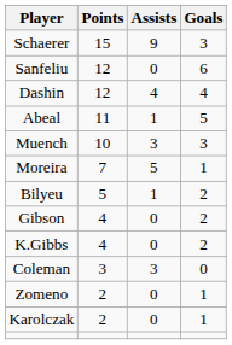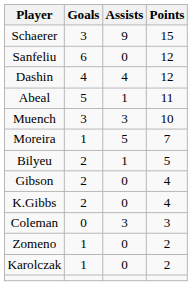 <table class="wikitable" style="text-align:center">
 <tr>
 <th>Player</th>
+<th>Goals</th>
+<th>Assists</th>
 <th>Points</th>
-<th>Assists</th>
-<th>Goals</th>
 </tr>
 <tr>
 <td>Schaerer</td>
+<td>3</td>
+<td>9</td>
 <td>15</td>
-<td>9</td>
-<td>3</td>
 </tr>
 <tr>
 <td>Sanfeliu</td>
+<td>6</td>
+<td>0</td>
 <td>12</td>
-<td>0</td>
-<td>6</td>
 </tr>
 <tr>
 <td>Dashin</td>
-<td>12</td>
 <td>4</td>
 <td>4</td>
+<td>12</td>
 </tr>
 <tr>
 <td>Abeal</td>
+<td>5</td>
+<td>1</td>
 <td>11</td>
+</tr>
+<tr>
+<td>Muench</td>
+<td>3</td>
+<td>3</td>
+<td>10</td>
+</tr>
+<tr>
+<td>Moreira</td>
+<td>1</td>
+<td>5</td>
+<td>7</td>
+</tr>
+<tr>
+<td>Bilyeu</td>
+<td>2</td>
 <td>1</td>
 <td>5</td>
 </tr>
 <tr>
-<td>Muench</td>
-<td>10</td>
+<td>Gibson</td>
+<td>2</td>
+<td>0</td>
+<td>4</td>
+</tr>
+<tr>
+<td>K.Gibbs</td>
+<td>2</td>
+<td>0</td>
+<td>4</td>
+</tr>
+<tr>
+<td>Coleman</td>
+<td>0</td>
 <td>3</td>
 <td>3</td>
 </tr>
 <tr>
-<td>Moreira</td>
-<td>7</td>
-<td>5</td>
+<td>Zomeno</td>
 <td>1</td>
-</tr>
-<tr>
-<td>Bilyeu</td>
-<td>5</td>
-<td>1</td>
-<td>2</td>
-</tr>
-<tr>
-<td>Gibson</td>
-<td>4</td>
 <td>0</td>
 <td>2</td>
 </tr>
 <tr>
-<td>K.Gibbs</td>
-<td>4</td>
+<td>Karolczak</td>
+<td>1</td>
 <td>0</td>
 <td>2</td>
-</tr>
-<tr>
-<td>Coleman</td>
-<td>3</td>
-<td>3</td>
-<td>0</td>
-</tr>
-<tr>
-<td>Zomeno</td>
-<td>2</td>
-<td>0</td>
-<td>1</td>
-</tr>
-<tr>
-<td>Karolczak</td>
-<td>2</td>
-<td>0</td>
-<td>1</td>
 </tr>
 <tr>
 <td></td>
 <td></td>
 <td></td>
 <td></td>
 </tr>
 </table>
